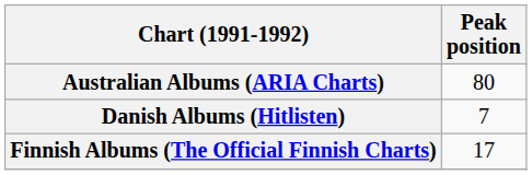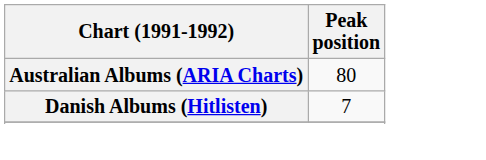 <table class="wikitable sortable plainrowheaders" style="text-align:center">
 <tr>
 <th scope="col">Chart (1991-1992)</th>
 <th scope="col">Peak<br>position</th>
 </tr>
 <tr>
 <th scope="row">Australian Albums (<a href='#'>ARIA Charts</a>)</th>
 <td>80</td>
 </tr>
 <tr>
 <th scope="row">Danish Albums (<a href='#'>Hitlisten</a>)</th>
 <td align="center">7</td>
 </tr>
 <tr>
-<th scope="row">Finnish Albums (<a href='#'>The Official Finnish Charts</a>)</th>
-<td align="center">17</td>
-</tr>
-<tr>
 </tr>
 <tr>
 </tr>
 </table>
